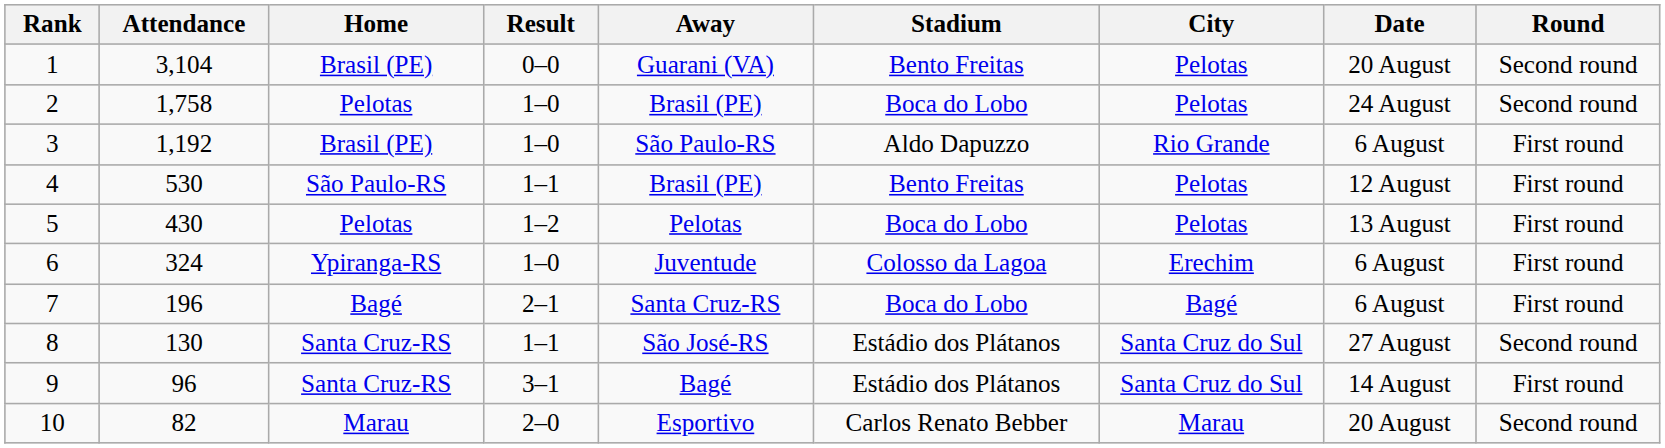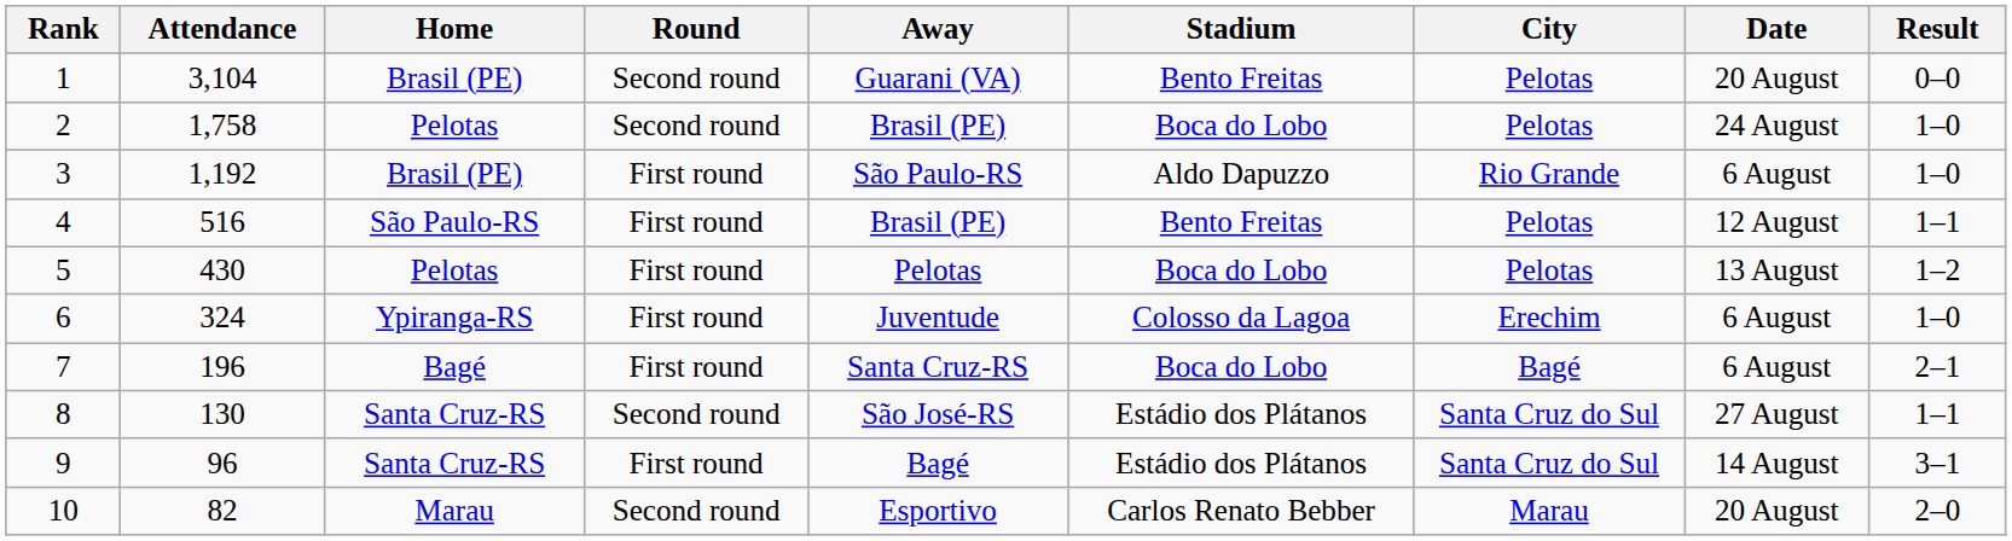 <table class="wikitable" style="text-align:center; margin-left:1em;">
 <tr>
 <th width="53">Rank</th>
 <th width="100">Attendance</th>
 <th width="130">Home</th>
-<th width="65">Result</th>
+<th width="110">Round</th>
 <th width="130">Away</th>
 <th width="175">Stadium</th>
 <th width="135">City</th>
 <th width="90">Date</th>
-<th width="110">Round</th>
+<th width="65">Result</th>
 </tr>
 <tr>
 <td>1</td>
 <td>3,104</td>
 <td><a href='#'>Brasil (PE)</a></td>
-<td>0–0</td>
+<td>Second round</td>
 <td><a href='#'>Guarani (VA)</a></td>
 <td><a href='#'>Bento Freitas</a></td>
 <td><a href='#'>Pelotas</a></td>
 <td>20 August</td>
-<td>Second round</td>
+<td>0–0</td>
 </tr>
 <tr>
 <td>2</td>
 <td>1,758</td>
 <td><a href='#'>Pelotas</a></td>
-<td>1–0</td>
+<td>Second round</td>
 <td><a href='#'>Brasil (PE)</a></td>
 <td><a href='#'>Boca do Lobo</a></td>
 <td><a href='#'>Pelotas</a></td>
 <td>24 August</td>
-<td>Second round</td>
+<td>1–0</td>
 </tr>
 <tr>
 <td>3</td>
 <td>1,192</td>
 <td><a href='#'>Brasil (PE)</a></td>
-<td>1–0</td>
+<td>First round</td>
 <td><a href='#'>São Paulo-RS</a></td>
 <td>Aldo Dapuzzo</td>
 <td><a href='#'>Rio Grande</a></td>
 <td>6 August</td>
-<td>First round</td>
+<td>1–0</td>
 </tr>
 <tr>
 <td>4</td>
-<td>530</td>
+<td>516</td>
 <td><a href='#'>São Paulo-RS</a></td>
-<td>1–1</td>
+<td>First round</td>
 <td><a href='#'>Brasil (PE)</a></td>
 <td><a href='#'>Bento Freitas</a></td>
 <td><a href='#'>Pelotas</a></td>
 <td>12 August</td>
-<td>First round</td>
+<td>1–1</td>
 </tr>
 <tr>
 <td>5</td>
 <td>430</td>
 <td><a href='#'>Pelotas</a></td>
-<td>1–2</td>
+<td>First round</td>
 <td><a href='#'>Pelotas</a></td>
 <td><a href='#'>Boca do Lobo</a></td>
 <td><a href='#'>Pelotas</a></td>
 <td>13 August</td>
-<td>First round</td>
+<td>1–2</td>
 </tr>
 <tr>
 <td>6</td>
 <td>324</td>
 <td><a href='#'>Ypiranga-RS</a></td>
-<td>1–0</td>
+<td>First round</td>
 <td><a href='#'>Juventude</a></td>
 <td><a href='#'>Colosso da Lagoa</a></td>
 <td><a href='#'>Erechim</a></td>
 <td>6 August</td>
-<td>First round</td>
+<td>1–0</td>
 </tr>
 <tr>
 <td>7</td>
 <td>196</td>
 <td><a href='#'>Bagé</a></td>
-<td>2–1</td>
+<td>First round</td>
 <td><a href='#'>Santa Cruz-RS</a></td>
 <td><a href='#'>Boca do Lobo</a></td>
 <td><a href='#'>Bagé</a></td>
 <td>6 August</td>
-<td>First round</td>
+<td>2–1</td>
 </tr>
 <tr>
 <td>8</td>
 <td>130</td>
 <td><a href='#'>Santa Cruz-RS</a></td>
-<td>1–1</td>
+<td>Second round</td>
 <td><a href='#'>São José-RS</a></td>
 <td>Estádio dos Plátanos</td>
 <td><a href='#'>Santa Cruz do Sul</a></td>
 <td>27 August</td>
-<td>Second round</td>
+<td>1–1</td>
 </tr>
 <tr>
 <td>9</td>
 <td>96</td>
 <td><a href='#'>Santa Cruz-RS</a></td>
-<td>3–1</td>
+<td>First round</td>
 <td><a href='#'>Bagé</a></td>
 <td>Estádio dos Plátanos</td>
 <td><a href='#'>Santa Cruz do Sul</a></td>
 <td>14 August</td>
-<td>First round</td>
+<td>3–1</td>
 </tr>
 <tr>
 <td>10</td>
 <td>82</td>
 <td><a href='#'>Marau</a></td>
-<td>2–0</td>
+<td>Second round</td>
 <td><a href='#'>Esportivo</a></td>
 <td>Carlos Renato Bebber</td>
 <td><a href='#'>Marau</a></td>
 <td>20 August</td>
-<td>Second round</td>
+<td>2–0</td>
 </tr>
 </table>
